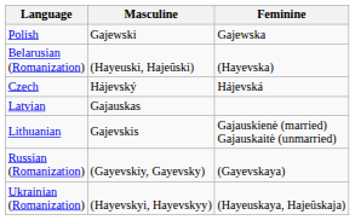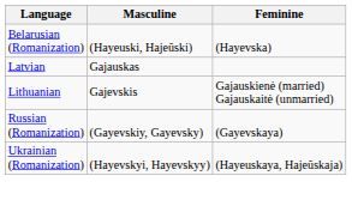 <table class="wikitable">
 <tr>
 <th>Language</th>
 <th>Masculine</th>
 <th>Feminine</th>
 </tr>
 <tr>
-<td><a href='#'>Polish</a></td>
-<td>Gajewski</td>
-<td>Gajewska</td>
-</tr>
-<tr>
 <td><a href='#'>Belarusian</a> <br>(<a href='#'>Romanization</a>)</td>
 <td><br>(Hayeuski, Hajeŭski)</td>
 <td><br> (Hayevska)</td>
-</tr>
-<tr>
-<td><a href='#'>Czech</a></td>
-<td>Hájevský</td>
-<td>Hájevská</td>
 </tr>
 <tr>
 <td><a href='#'>Latvian</a></td>
 <td>Gajauskas</td>
 <td></td>
 </tr>
 <tr>
 <td><a href='#'>Lithuanian</a></td>
 <td>Gajevskis</td>
 <td>Gajauskienė (married)<br> Gajauskaitė (unmarried)</td>
 </tr>
 <tr>
 <td><a href='#'>Russian</a> <br>(<a href='#'>Romanization</a>)</td>
 <td><br> (Gayevskiy, Gayevsky)</td>
 <td><br> (Gayevskaya)</td>
 </tr>
 <tr>
 <td><a href='#'>Ukrainian</a> <br>(<a href='#'>Romanization</a>)</td>
 <td><br> (Hayevskyi, Hayevskyy)</td>
 <td><br>(Hayeuskaya, Hajeŭskaja)</td>
 </tr>
 </table>
